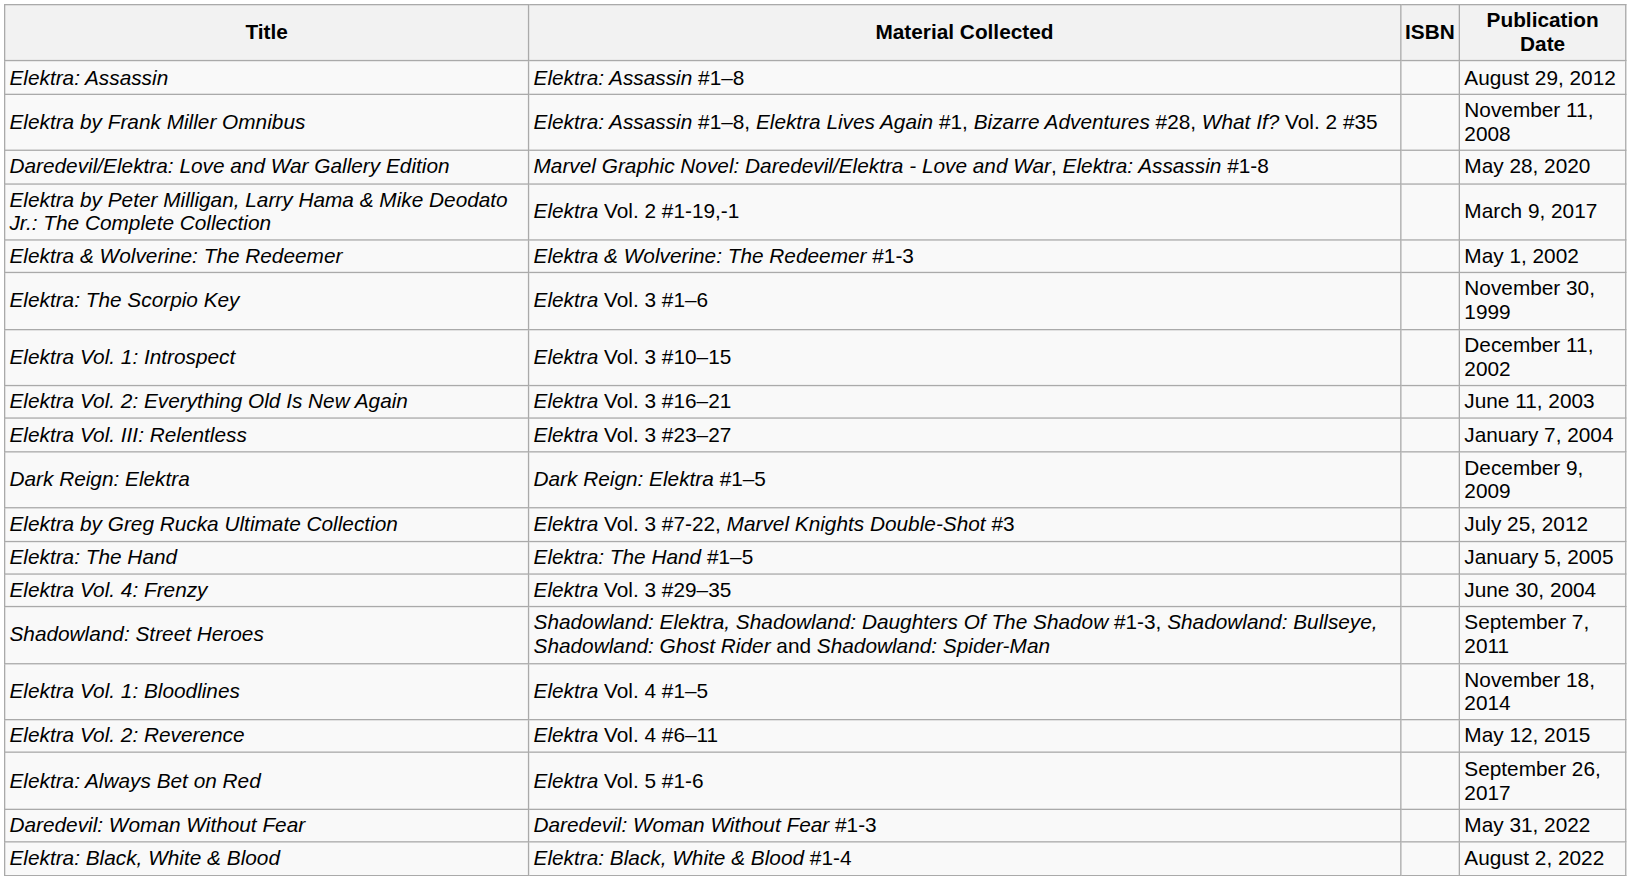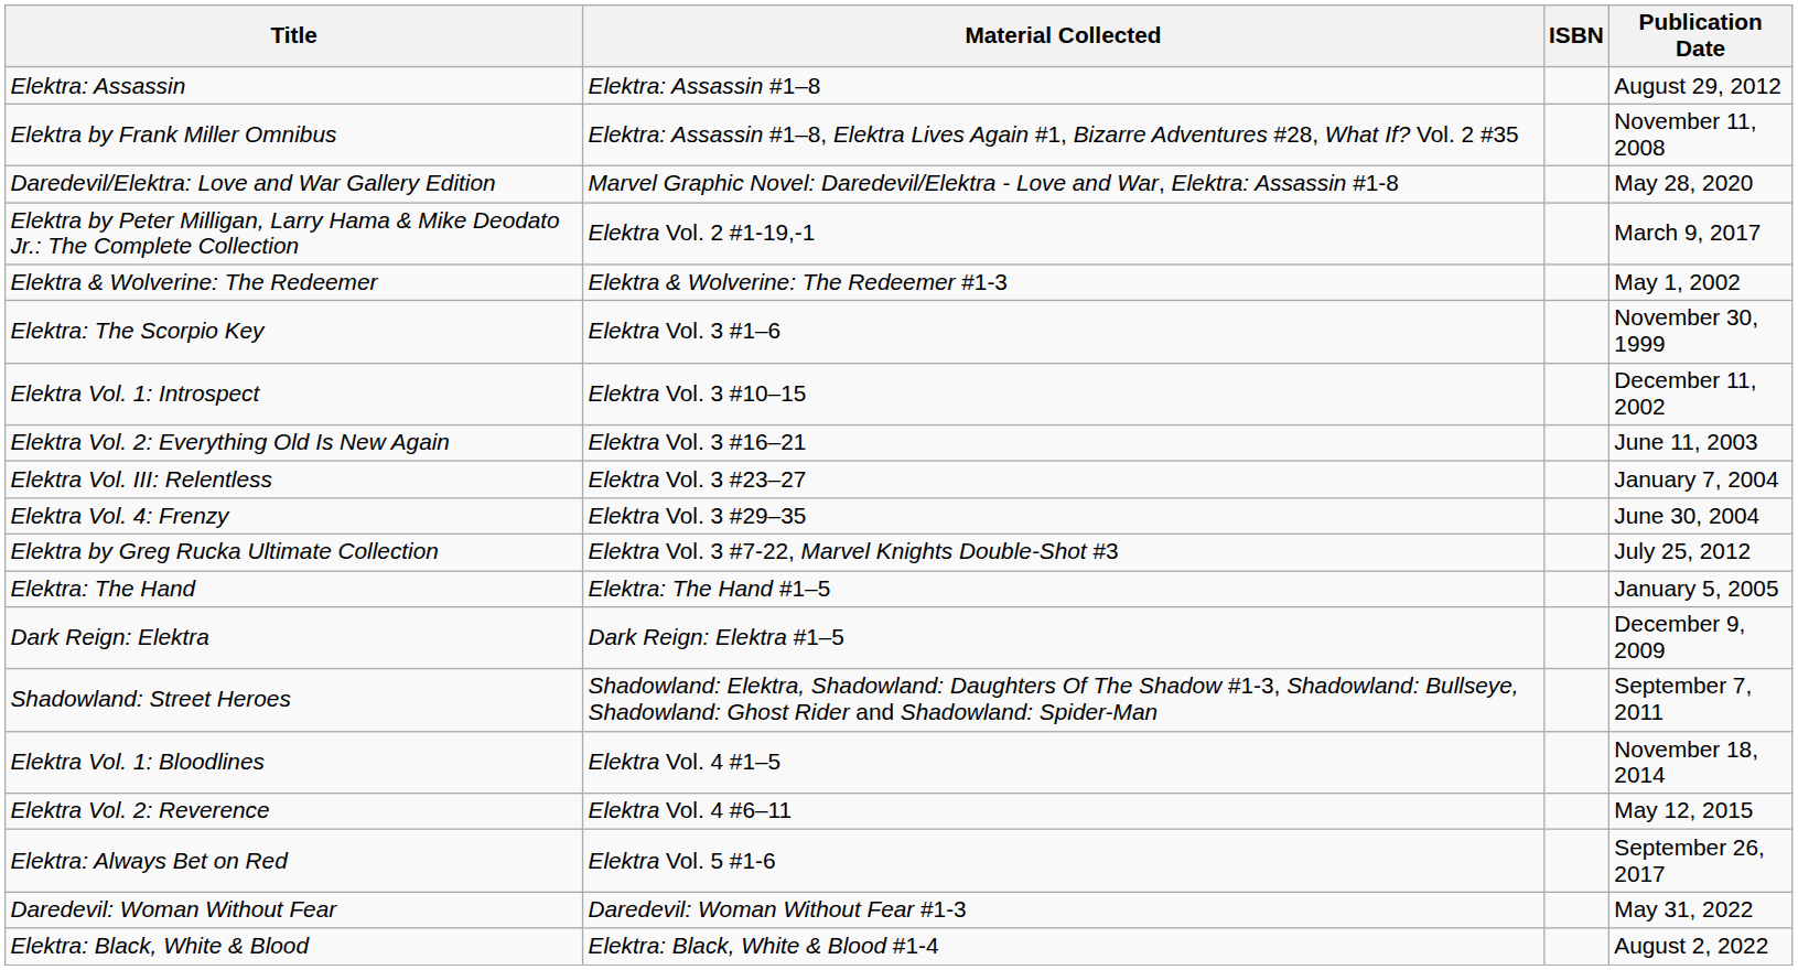 <table class="wikitable">
 <tr>
 <th>Title</th>
 <th>Material Collected</th>
 <th>ISBN</th>
 <th>Publication Date</th>
 </tr>
 <tr>
 <td><em>Elektra: Assassin</em></td>
 <td><em>Elektra: Assassin</em> #1–8</td>
 <td></td>
 <td>August 29, 2012</td>
 </tr>
 <tr>
 <td><em>Elektra by Frank Miller Omnibus</em></td>
 <td><em>Elektra: Assassin</em> #1–8, <em>Elektra Lives Again</em> #1, <em>Bizarre Adventures</em> #28, <em>What If?</em> Vol. 2 #35</td>
 <td></td>
 <td>November 11, 2008</td>
 </tr>
 <tr>
 <td><em>Daredevil/Elektra: Love and War Gallery Edition</em></td>
 <td><em>Marvel Graphic Novel: Daredevil/Elektra - Love and War</em>, <em>Elektra: Assassin</em> #1-8</td>
 <td></td>
 <td>May 28, 2020</td>
 </tr>
 <tr>
 <td><em>Elektra by Peter Milligan, Larry Hama & Mike Deodato Jr.: The Complete Collection</em></td>
 <td><em>Elektra</em> Vol. 2 #1-19,-1</td>
 <td></td>
 <td>March 9, 2017</td>
 </tr>
 <tr>
 <td><em>Elektra & Wolverine: The Redeemer</em></td>
 <td><em>Elektra & Wolverine: The Redeemer</em> #1-3</td>
 <td></td>
 <td>May 1, 2002</td>
 </tr>
 <tr>
 <td><em>Elektra: The Scorpio Key</em></td>
 <td><em>Elektra</em> Vol. 3 #1–6</td>
 <td></td>
 <td>November 30, 1999</td>
 </tr>
 <tr>
 <td><em>Elektra Vol. 1: Introspect</em></td>
 <td><em>Elektra</em> Vol. 3 #10–15</td>
 <td></td>
 <td>December 11, 2002</td>
 </tr>
 <tr>
 <td><em>Elektra Vol. 2: Everything Old Is New Again</em></td>
 <td><em>Elektra</em> Vol. 3 #16–21</td>
 <td></td>
 <td>June 11, 2003</td>
 </tr>
 <tr>
 <td><em>Elektra Vol. III: Relentless</em></td>
 <td><em>Elektra</em> Vol. 3 #23–27</td>
 <td></td>
 <td>January 7, 2004</td>
 </tr>
 <tr>
-<td><em>Dark Reign: Elektra</em></td>
-<td><em>Dark Reign: Elektra</em> #1–5</td>
+<td><em>Elektra Vol. 4: Frenzy</em></td>
+<td><em>Elektra</em> Vol. 3 #29–35</td>
 <td></td>
-<td>December 9, 2009</td>
+<td>June 30, 2004</td>
 </tr>
 <tr>
 <td><em>Elektra by Greg Rucka Ultimate Collection</em></td>
 <td><em>Elektra</em> Vol. 3 #7-22, <em>Marvel Knights Double-Shot</em> #3</td>
 <td></td>
 <td>July 25, 2012</td>
 </tr>
 <tr>
 <td><em>Elektra: The Hand</em></td>
 <td><em>Elektra: The Hand</em> #1–5</td>
 <td></td>
 <td>January 5, 2005</td>
 </tr>
 <tr>
-<td><em>Elektra Vol. 4: Frenzy</em></td>
-<td><em>Elektra</em> Vol. 3 #29–35</td>
+<td><em>Dark Reign: Elektra</em></td>
+<td><em>Dark Reign: Elektra</em> #1–5</td>
 <td></td>
-<td>June 30, 2004</td>
+<td>December 9, 2009</td>
 </tr>
 <tr>
 <td><em>Shadowland: Street Heroes</em></td>
 <td><em>Shadowland: Elektra, Shadowland: Daughters Of The Shadow</em> #1-3, <em>Shadowland: Bullseye, Shadowland: Ghost Rider</em> and <em>Shadowland: Spider-Man</em></td>
 <td></td>
 <td>September 7, 2011</td>
 </tr>
 <tr>
 <td><em>Elektra Vol. 1: Bloodlines</em></td>
 <td><em>Elektra</em> Vol. 4 #1–5</td>
 <td></td>
 <td>November 18, 2014</td>
 </tr>
 <tr>
 <td><em>Elektra Vol. 2: Reverence</em></td>
 <td><em>Elektra</em> Vol. 4 #6–11</td>
 <td></td>
 <td>May 12, 2015</td>
 </tr>
 <tr>
 <td><em>Elektra: Always Bet on Red</em></td>
 <td><em>Elektra</em> Vol. 5 #1-6</td>
 <td></td>
 <td>September 26, 2017</td>
 </tr>
 <tr>
 <td><em>Daredevil: Woman Without Fear</em></td>
 <td><em>Daredevil: Woman Without Fear</em> #1-3</td>
 <td></td>
 <td>May 31, 2022</td>
 </tr>
 <tr>
 <td><em>Elektra: Black, White & Blood</em></td>
 <td><em>Elektra: Black, White & Blood</em> #1-4</td>
 <td></td>
 <td>August 2, 2022</td>
 </tr>
 </table>
